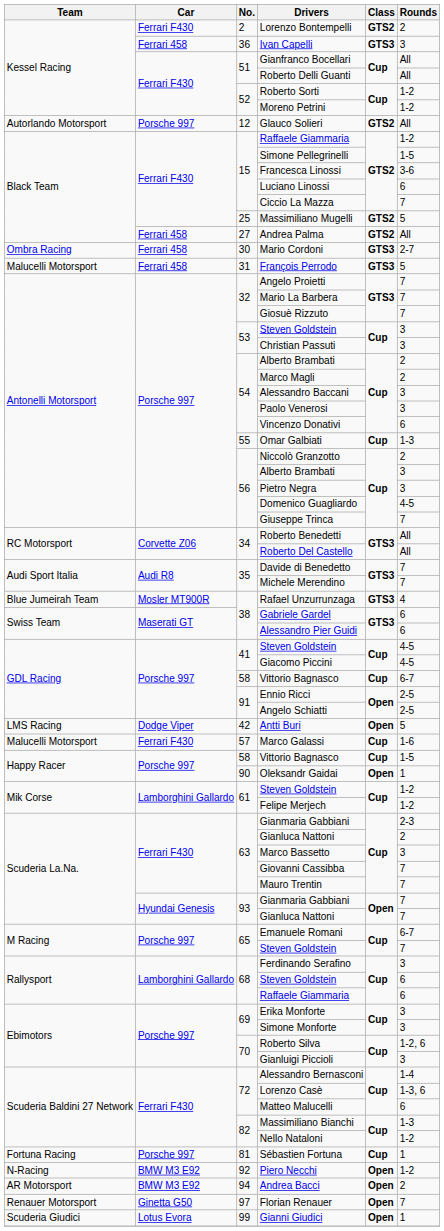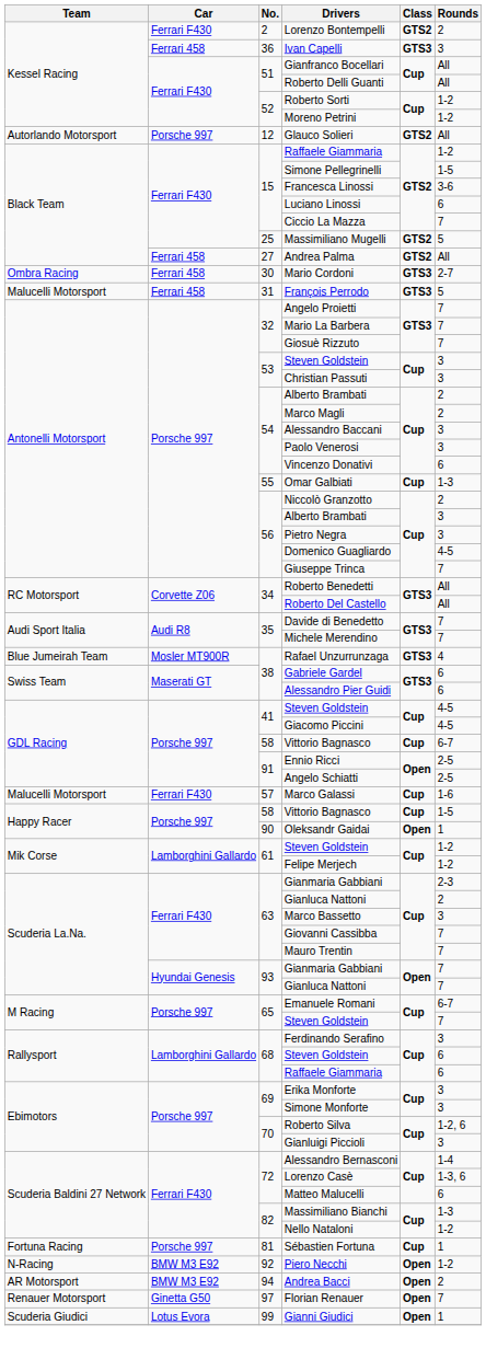 <table class="wikitable" style="font-size: 85%">
 <tr>
 <th>Team</th>
 <th>Car</th>
 <th>No.</th>
 <th>Drivers</th>
 <th>Class</th>
 <th>Rounds</th>
 </tr>
 <tr>
 <td rowspan=6> Kessel Racing</td>
 <td><a href='#'>Ferrari F430</a></td>
 <td>2</td>
 <td> Lorenzo Bontempelli</td>
 <td><strong><span>GTS2</span></strong></td>
 <td>2</td>
 </tr>
 <tr>
 <td><a href='#'>Ferrari 458</a></td>
 <td>36</td>
 <td> <a href='#'>Ivan Capelli</a></td>
 <td><strong><span>GTS3</span></strong></td>
 <td>3</td>
 </tr>
 <tr>
 <td rowspan=4><a href='#'>Ferrari F430</a></td>
 <td rowspan=2>51</td>
 <td> Gianfranco Bocellari</td>
 <td rowspan=2><strong><span>Cup</span></strong></td>
 <td>All</td>
 </tr>
 <tr>
 <td> Roberto Delli Guanti</td>
 <td>All</td>
 </tr>
 <tr>
 <td rowspan=2>52</td>
 <td> Roberto Sorti</td>
 <td rowspan=2><strong><span>Cup</span></strong></td>
 <td>1-2</td>
 </tr>
 <tr>
 <td> Moreno Petrini</td>
 <td>1-2</td>
 </tr>
 <tr>
 <td> Autorlando Motorsport</td>
 <td><a href='#'>Porsche 997</a></td>
 <td>12</td>
 <td> Glauco Solieri</td>
 <td><strong><span>GTS2</span></strong></td>
 <td>All</td>
 </tr>
 <tr>
 <td rowspan=7> Black Team</td>
 <td rowspan=6><a href='#'>Ferrari F430</a></td>
 <td rowspan=5>15</td>
 <td> <a href='#'>Raffaele Giammaria</a></td>
 <td rowspan=5><strong><span>GTS2</span></strong></td>
 <td>1-2</td>
 </tr>
 <tr>
 <td> Simone Pellegrinelli</td>
 <td>1-5</td>
 </tr>
 <tr>
 <td> Francesca Linossi</td>
 <td>3-6</td>
 </tr>
 <tr>
 <td> Luciano Linossi</td>
 <td>6</td>
 </tr>
 <tr>
 <td> Ciccio La Mazza</td>
 <td>7</td>
 </tr>
 <tr>
 <td>25</td>
 <td> Massimiliano Mugelli</td>
 <td><strong><span>GTS2</span></strong></td>
 <td>5</td>
 </tr>
 <tr>
 <td><a href='#'>Ferrari 458</a></td>
 <td>27</td>
 <td> Andrea Palma</td>
 <td><strong><span>GTS2</span></strong></td>
 <td>All</td>
 </tr>
 <tr>
 <td> <a href='#'>Ombra Racing</a></td>
 <td><a href='#'>Ferrari 458</a></td>
 <td>30</td>
 <td> Mario Cordoni</td>
 <td><strong><span>GTS3</span></strong></td>
 <td>2-7</td>
 </tr>
 <tr>
 <td> Malucelli Motorsport</td>
 <td><a href='#'>Ferrari 458</a></td>
 <td>31</td>
 <td> <a href='#'>François Perrodo</a></td>
 <td><strong><span>GTS3</span></strong></td>
 <td>5</td>
 </tr>
 <tr>
 <td rowspan=16> <a href='#'>Antonelli Motorsport</a></td>
 <td rowspan=16><a href='#'>Porsche 997</a></td>
 <td rowspan=3>32</td>
 <td> Angelo Proietti</td>
 <td rowspan=3><strong><span>GTS3</span></strong></td>
 <td>7</td>
 </tr>
 <tr>
 <td> Mario La Barbera</td>
 <td>7</td>
 </tr>
 <tr>
 <td> Giosuè Rizzuto</td>
 <td>7</td>
 </tr>
 <tr>
 <td rowspan=2>53</td>
 <td> <a href='#'>Steven Goldstein</a></td>
 <td rowspan=2><strong><span>Cup</span></strong></td>
 <td>3</td>
 </tr>
 <tr>
 <td> Christian Passuti</td>
 <td>3</td>
 </tr>
 <tr>
 <td rowspan=5>54</td>
 <td> Alberto Brambati</td>
 <td rowspan=5><strong><span>Cup</span></strong></td>
 <td>2</td>
 </tr>
 <tr>
 <td> Marco Magli</td>
 <td>2</td>
 </tr>
 <tr>
 <td> Alessandro Baccani</td>
 <td>3</td>
 </tr>
 <tr>
 <td> Paolo Venerosi</td>
 <td>3</td>
 </tr>
 <tr>
 <td> Vincenzo Donativi</td>
 <td>6</td>
 </tr>
 <tr>
 <td>55</td>
 <td> Omar Galbiati</td>
 <td><strong><span>Cup</span></strong></td>
 <td>1-3</td>
 </tr>
 <tr>
 <td rowspan=5>56</td>
 <td> Niccolò Granzotto</td>
 <td rowspan=5><strong><span>Cup</span></strong></td>
 <td>2</td>
 </tr>
 <tr>
 <td> Alberto Brambati</td>
 <td>3</td>
 </tr>
 <tr>
 <td> Pietro Negra</td>
 <td>3</td>
 </tr>
 <tr>
 <td> Domenico Guagliardo</td>
 <td>4-5</td>
 </tr>
 <tr>
 <td> Giuseppe Trinca</td>
 <td>7</td>
 </tr>
 <tr>
 <td rowspan=2> RC Motorsport</td>
 <td rowspan=2><a href='#'>Corvette Z06</a></td>
 <td rowspan=2>34</td>
 <td> Roberto Benedetti</td>
 <td rowspan=2><strong><span>GTS3</span></strong></td>
 <td>All</td>
 </tr>
 <tr>
 <td> <a href='#'>Roberto Del Castello</a></td>
 <td>All</td>
 </tr>
 <tr>
 <td rowspan=2> Audi Sport Italia</td>
 <td rowspan=2><a href='#'>Audi R8</a></td>
 <td rowspan=2>35</td>
 <td> Davide di Benedetto</td>
 <td rowspan=2><strong><span>GTS3</span></strong></td>
 <td>7</td>
 </tr>
 <tr>
 <td> Michele Merendino</td>
 <td>7</td>
 </tr>
 <tr>
 <td> Blue Jumeirah Team</td>
 <td><a href='#'>Mosler MT900R</a></td>
 <td rowspan=3>38</td>
 <td> Rafael Unzurrunzaga</td>
 <td><strong><span>GTS3</span></strong></td>
 <td>4</td>
 </tr>
 <tr>
 <td rowspan=2> Swiss Team</td>
 <td rowspan=2><a href='#'>Maserati GT</a></td>
 <td> <a href='#'>Gabriele Gardel</a></td>
 <td rowspan=2><strong><span>GTS3</span></strong></td>
 <td>6</td>
 </tr>
 <tr>
 <td> <a href='#'>Alessandro Pier Guidi</a></td>
 <td>6</td>
 </tr>
 <tr>
 <td rowspan=5> <a href='#'>GDL Racing</a></td>
 <td rowspan=5><a href='#'>Porsche 997</a></td>
 <td rowspan=2>41</td>
 <td> <a href='#'>Steven Goldstein</a></td>
 <td rowspan=2><strong><span>Cup</span></strong></td>
 <td>4-5</td>
 </tr>
 <tr>
 <td> Giacomo Piccini</td>
 <td>4-5</td>
 </tr>
 <tr>
 <td>58</td>
 <td> Vittorio Bagnasco</td>
 <td><strong><span>Cup</span></strong></td>
 <td>6-7</td>
 </tr>
 <tr>
 <td rowspan=2>91</td>
 <td> Ennio Ricci</td>
 <td rowspan=2><strong><span>Open</span></strong></td>
 <td>2-5</td>
 </tr>
 <tr>
 <td> Angelo Schiatti</td>
 <td>2-5</td>
 </tr>
 <tr>
-<td> LMS Racing</td>
-<td><a href='#'>Dodge Viper</a></td>
-<td>42</td>
-<td> <a href='#'>Antti Buri</a></td>
-<td><strong><span>Open</span></strong></td>
-<td>5</td>
-</tr>
-<tr>
 <td> Malucelli Motorsport</td>
 <td><a href='#'>Ferrari F430</a></td>
 <td>57</td>
 <td> Marco Galassi</td>
 <td><strong><span>Cup</span></strong></td>
 <td>1-6</td>
 </tr>
 <tr>
 <td rowspan=2> Happy Racer</td>
 <td rowspan=2><a href='#'>Porsche 997</a></td>
 <td>58</td>
 <td> Vittorio Bagnasco</td>
 <td><strong><span>Cup</span></strong></td>
 <td>1-5</td>
 </tr>
 <tr>
 <td>90</td>
 <td> Oleksandr Gaidai</td>
 <td><strong><span>Open</span></strong></td>
 <td>1</td>
 </tr>
 <tr>
 <td rowspan=2> Mik Corse</td>
 <td rowspan=2><a href='#'>Lamborghini Gallardo</a></td>
 <td rowspan=2>61</td>
 <td> <a href='#'>Steven Goldstein</a></td>
 <td rowspan=2><strong><span>Cup</span></strong></td>
 <td>1-2</td>
 </tr>
 <tr>
 <td> Felipe Merjech</td>
 <td>1-2</td>
 </tr>
 <tr>
 <td rowspan=7> Scuderia La.Na.</td>
 <td rowspan=5><a href='#'>Ferrari F430</a></td>
 <td rowspan=5>63</td>
 <td> Gianmaria Gabbiani</td>
 <td rowspan=5><strong><span>Cup</span></strong></td>
 <td>2-3</td>
 </tr>
 <tr>
 <td> Gianluca Nattoni</td>
 <td>2</td>
 </tr>
 <tr>
 <td> Marco Bassetto</td>
 <td>3</td>
 </tr>
 <tr>
 <td> Giovanni Cassibba</td>
 <td>7</td>
 </tr>
 <tr>
 <td> Mauro Trentin</td>
 <td>7</td>
 </tr>
 <tr>
 <td rowspan=2><a href='#'>Hyundai Genesis</a></td>
 <td rowspan=2>93</td>
 <td> Gianmaria Gabbiani</td>
 <td rowspan=2><strong><span>Open</span></strong></td>
 <td>7</td>
 </tr>
 <tr>
 <td> Gianluca Nattoni</td>
 <td>7</td>
 </tr>
 <tr>
 <td rowspan=2> M Racing</td>
 <td rowspan=2><a href='#'>Porsche 997</a></td>
 <td rowspan=2>65</td>
 <td> Emanuele Romani</td>
 <td rowspan=2><strong><span>Cup</span></strong></td>
 <td>6-7</td>
 </tr>
 <tr>
 <td> <a href='#'>Steven Goldstein</a></td>
 <td>7</td>
 </tr>
 <tr>
 <td rowspan=3> Rallysport</td>
 <td rowspan=3><a href='#'>Lamborghini Gallardo</a></td>
 <td rowspan=3>68</td>
 <td> Ferdinando Serafino</td>
 <td rowspan=3><strong><span>Cup</span></strong></td>
 <td>3</td>
 </tr>
 <tr>
 <td> <a href='#'>Steven Goldstein</a></td>
 <td>6</td>
 </tr>
 <tr>
 <td> <a href='#'>Raffaele Giammaria</a></td>
 <td>6</td>
 </tr>
 <tr>
 <td rowspan=4> Ebimotors</td>
 <td rowspan=4><a href='#'>Porsche 997</a></td>
 <td rowspan=2>69</td>
 <td> Erika Monforte</td>
 <td rowspan=2><strong><span>Cup</span></strong></td>
 <td>3</td>
 </tr>
 <tr>
 <td> Simone Monforte</td>
 <td>3</td>
 </tr>
 <tr>
 <td rowspan=2>70</td>
 <td> Roberto Silva</td>
 <td rowspan=2><strong><span>Cup</span></strong></td>
 <td>1-2, 6</td>
 </tr>
 <tr>
 <td> Gianluigi Piccioli</td>
 <td>3</td>
 </tr>
 <tr>
 <td rowspan=5> Scuderia Baldini 27 Network</td>
 <td rowspan=5><a href='#'>Ferrari F430</a></td>
 <td rowspan=3>72</td>
 <td> Alessandro Bernasconi</td>
 <td rowspan=3><strong><span>Cup</span></strong></td>
 <td>1-4</td>
 </tr>
 <tr>
 <td> Lorenzo Casè</td>
 <td>1-3, 6</td>
 </tr>
 <tr>
 <td> Matteo Malucelli</td>
 <td>6</td>
 </tr>
 <tr>
 <td rowspan=2>82</td>
 <td> Massimiliano Bianchi</td>
 <td rowspan=2><strong><span>Cup</span></strong></td>
 <td>1-3</td>
 </tr>
 <tr>
 <td> Nello Nataloni</td>
 <td>1-2</td>
 </tr>
 <tr>
 <td> Fortuna Racing</td>
 <td><a href='#'>Porsche 997</a></td>
 <td>81</td>
 <td> Sébastien Fortuna</td>
 <td><strong><span>Cup</span></strong></td>
 <td>1</td>
 </tr>
 <tr>
 <td> N-Racing</td>
 <td><a href='#'>BMW M3 E92</a></td>
 <td>92</td>
 <td> <a href='#'>Piero Necchi</a></td>
 <td><strong><span>Open</span></strong></td>
 <td>1-2</td>
 </tr>
 <tr>
 <td> AR Motorsport</td>
 <td><a href='#'>BMW M3 E92</a></td>
 <td>94</td>
 <td> <a href='#'>Andrea Bacci</a></td>
 <td><strong><span>Open</span></strong></td>
 <td>2</td>
 </tr>
 <tr>
 <td> Renauer Motorsport</td>
 <td><a href='#'>Ginetta G50</a></td>
 <td>97</td>
 <td> Florian Renauer</td>
 <td><strong><span>Open</span></strong></td>
 <td>7</td>
 </tr>
 <tr>
 <td> Scuderia Giudici</td>
 <td><a href='#'>Lotus Evora</a></td>
 <td>99</td>
 <td> <a href='#'>Gianni Giudici</a></td>
 <td><strong><span>Open</span></strong></td>
 <td>1</td>
 </tr>
 <tr>
 </tr>
 </table>
